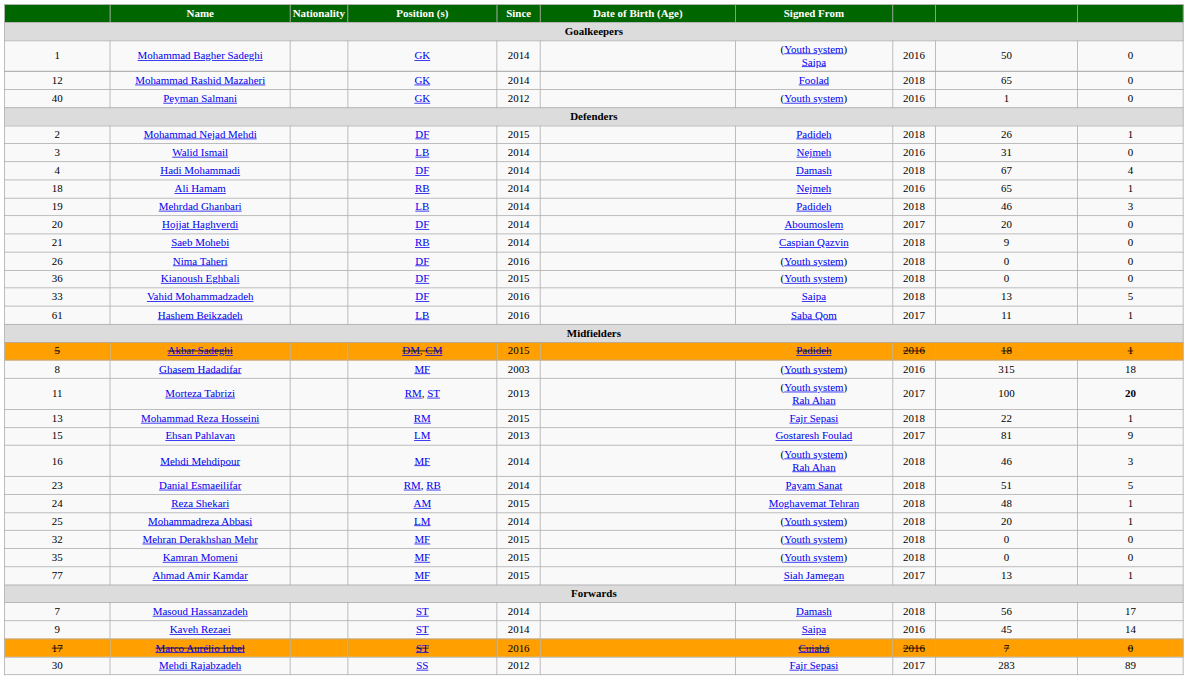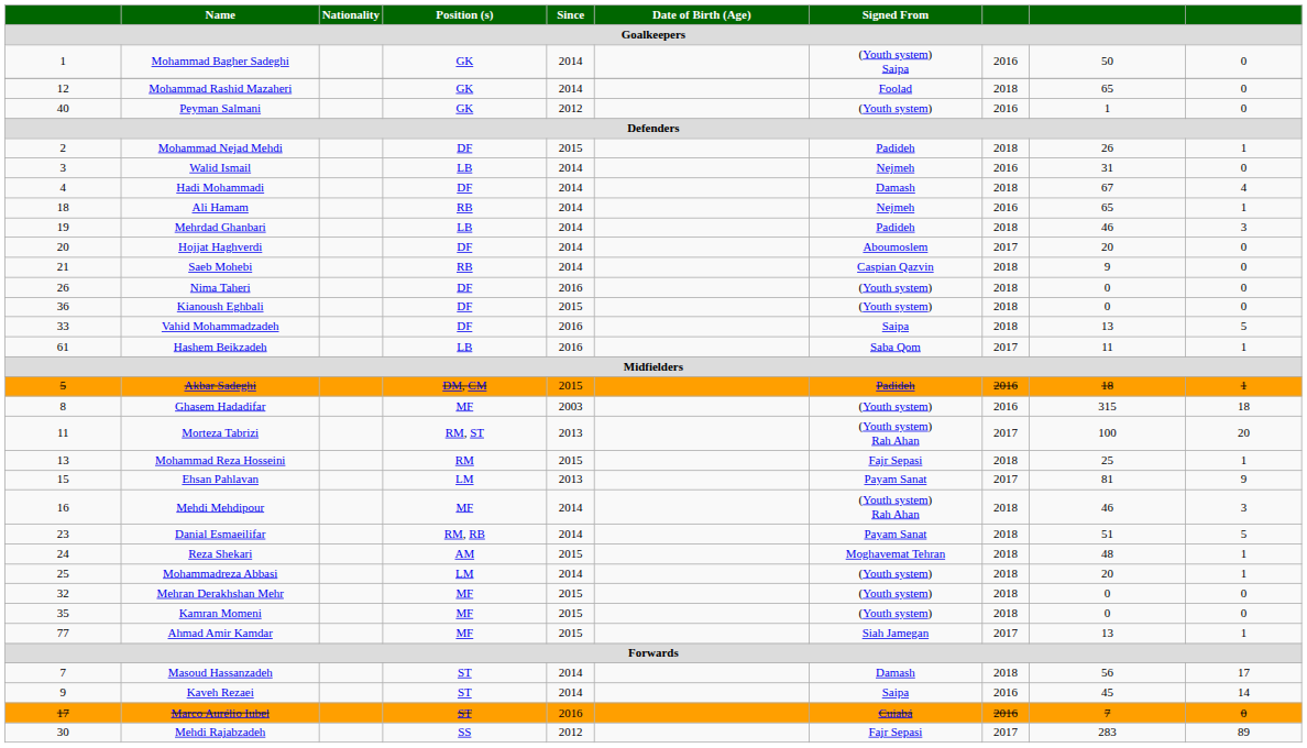 <table class="wikitable" style="text-align: center; font-size:90%" width=98%>
 <tr>
 <th style="background: #006600; color:white" align=right></th>
 <th style="background: #006600;width:230px; color:white" align=right>Name</th>
 <th style="background: #006600;width:50px; color:white" align=right>Nationality</th>
 <th style="background: #006600;width:190px; color:white" align=right>Position (s)</th>
 <th style="background: #006600;width:50px; color:white" align=right>Since</th>
 <th style="background: #006600;width:250px; color:white" align=right>Date of Birth (Age)</th>
 <th style="background: #006600;width:200px; color:white" align=right>Signed From</th>
 <th style="background: #006600;width:50px; color:white" align=right></th>
 <th style="background: #006600; color:white" align=right></th>
 <th style="background: #006600; color:white" align=right></th>
 </tr>
 <tr>
 <th colspan=10 style="background: #DCDCDC" align=right>Goalkeepers</th>
 </tr>
 <tr>
 <td>1</td>
 <td><a href='#'>Mohammad Bagher Sadeghi</a></td>
 <td></td>
 <td><a href='#'>GK</a></td>
 <td>2014</td>
 <td></td>
 <td>(<a href='#'>Youth system</a>)<br> <a href='#'>Saipa</a></td>
 <td>2016</td>
 <td>50</td>
 <td>0</td>
 </tr>
 <tr style="background:#ff9f00;">
 </tr>
 <tr>
 <td>12</td>
 <td><a href='#'>Mohammad Rashid Mazaheri</a></td>
 <td></td>
 <td><a href='#'>GK</a></td>
 <td>2014</td>
 <td></td>
 <td> <a href='#'>Foolad</a></td>
 <td>2018</td>
 <td>65</td>
 <td>0</td>
 </tr>
 <tr>
 <td>40</td>
 <td><a href='#'>Peyman Salmani</a></td>
 <td></td>
 <td><a href='#'>GK</a></td>
 <td>2012</td>
 <td></td>
 <td>(<a href='#'>Youth system</a>)</td>
 <td>2016</td>
 <td>1</td>
 <td>0</td>
 </tr>
 <tr>
 <th colspan=10 style="background: #DCDCDC" align=right>Defenders</th>
 </tr>
 <tr>
 <td>2</td>
 <td><a href='#'>Mohammad Nejad Mehdi</a></td>
 <td></td>
 <td><a href='#'>DF</a></td>
 <td>2015</td>
 <td></td>
 <td> <a href='#'>Padideh</a></td>
 <td>2018</td>
 <td>26</td>
 <td>1</td>
 </tr>
 <tr>
 <td>3</td>
 <td><a href='#'>Walid Ismail</a></td>
 <td></td>
 <td><a href='#'>LB</a></td>
 <td>2014</td>
 <td></td>
 <td> <a href='#'>Nejmeh</a></td>
 <td>2016</td>
 <td>31</td>
 <td>0</td>
 </tr>
 <tr>
 <td>4</td>
 <td><a href='#'>Hadi Mohammadi</a></td>
 <td></td>
 <td><a href='#'>DF</a></td>
 <td>2014</td>
 <td></td>
 <td> <a href='#'>Damash</a></td>
 <td>2018</td>
 <td>67</td>
 <td>4</td>
 </tr>
 <tr>
 <td>18</td>
 <td><a href='#'>Ali Hamam</a></td>
 <td></td>
 <td><a href='#'>RB</a></td>
 <td>2014</td>
 <td></td>
 <td> <a href='#'>Nejmeh</a></td>
 <td>2016</td>
 <td>65</td>
 <td>1</td>
 </tr>
 <tr>
 <td>19</td>
 <td><a href='#'>Mehrdad Ghanbari</a></td>
 <td></td>
 <td><a href='#'>LB</a></td>
 <td>2014</td>
 <td></td>
 <td> <a href='#'>Padideh</a></td>
 <td>2018</td>
 <td>46</td>
 <td>3</td>
 </tr>
 <tr>
 <td>20</td>
 <td><a href='#'>Hojjat Haghverdi</a></td>
 <td></td>
 <td><a href='#'>DF</a></td>
 <td>2014</td>
 <td></td>
 <td> <a href='#'>Aboumoslem</a></td>
 <td>2017</td>
 <td>20</td>
 <td>0</td>
 </tr>
 <tr>
 <td>21</td>
 <td><a href='#'>Saeb Mohebi</a></td>
 <td></td>
 <td><a href='#'>RB</a></td>
 <td>2014</td>
 <td></td>
 <td> <a href='#'>Caspian Qazvin</a></td>
 <td>2018</td>
 <td>9</td>
 <td>0</td>
 </tr>
 <tr>
 <td>26</td>
 <td><a href='#'>Nima Taheri</a></td>
 <td></td>
 <td><a href='#'>DF</a></td>
 <td>2016</td>
 <td></td>
 <td>(<a href='#'>Youth system</a>)</td>
 <td>2018</td>
 <td>0</td>
 <td>0</td>
 </tr>
 <tr>
 <td>36</td>
 <td><a href='#'>Kianoush Eghbali</a></td>
 <td></td>
 <td><a href='#'>DF</a></td>
 <td>2015</td>
 <td></td>
 <td>(<a href='#'>Youth system</a>)</td>
 <td>2018</td>
 <td>0</td>
 <td>0</td>
 </tr>
 <tr>
 <td>33</td>
 <td><a href='#'>Vahid Mohammadzadeh</a></td>
 <td></td>
 <td><a href='#'>DF</a></td>
 <td>2016</td>
 <td></td>
 <td> <a href='#'>Saipa</a></td>
 <td>2018</td>
 <td>13</td>
 <td>5</td>
 </tr>
 <tr>
 <td>61</td>
 <td><a href='#'>Hashem Beikzadeh</a></td>
 <td></td>
 <td><a href='#'>LB</a></td>
 <td>2016</td>
 <td></td>
 <td> <a href='#'>Saba Qom</a></td>
 <td>2017</td>
 <td>11</td>
 <td>1</td>
 </tr>
 <tr>
 <th colspan=10 style="background: #DCDCDC" align=right>Midfielders</th>
 </tr>
 <tr style="background:#FF9F00;">
 <td><s> 5</s></td>
 <td><s> <a href='#'>Akbar Sadeghi</a></s></td>
 <td></td>
 <td><s> <a href='#'>DM</a>, <a href='#'>CM</a></s></td>
 <td>2015</td>
 <td><s></s></td>
 <td><s>  <a href='#'>Padideh</a></s></td>
 <td><s> 2016</s></td>
 <td><s> 18</s></td>
 <td><s>1</s></td>
 </tr>
 <tr>
 <td>8</td>
 <td><a href='#'>Ghasem Hadadifar</a></td>
 <td></td>
 <td><a href='#'>MF</a></td>
 <td>2003</td>
 <td></td>
 <td>(<a href='#'>Youth system</a>)</td>
 <td>2016</td>
 <td>315</td>
 <td>18</td>
 </tr>
 <tr>
 <td>11</td>
 <td><a href='#'>Morteza Tabrizi</a></td>
 <td></td>
 <td><a href='#'>RM</a>, <a href='#'>ST</a></td>
 <td>2013</td>
 <td></td>
 <td>(<a href='#'>Youth system</a>)<br> <a href='#'>Rah Ahan</a></td>
 <td>2017</td>
 <td>100</td>
-<td><strong>20</strong></td>
+<td>20</td>
 </tr>
 <tr>
 <td>13</td>
 <td><a href='#'>Mohammad Reza Hosseini</a></td>
 <td></td>
 <td><a href='#'>RM</a></td>
 <td>2015</td>
 <td></td>
 <td> <a href='#'>Fajr Sepasi</a></td>
 <td>2018</td>
-<td>22</td>
+<td>25</td>
 <td>1</td>
 </tr>
 <tr>
 <td>15</td>
 <td><a href='#'>Ehsan Pahlavan</a></td>
 <td></td>
 <td><a href='#'>LM</a></td>
 <td>2013</td>
 <td></td>
-<td> <a href='#'>Gostaresh Foulad</a></td>
+<td> <a href='#'>Payam Sanat</a></td>
 <td>2017</td>
 <td>81</td>
 <td>9</td>
 </tr>
 <tr>
 <td>16</td>
 <td><a href='#'>Mehdi Mehdipour</a></td>
 <td></td>
 <td><a href='#'>MF</a></td>
 <td>2014</td>
 <td></td>
 <td>(<a href='#'>Youth system</a>)<br> <a href='#'>Rah Ahan</a></td>
 <td>2018</td>
 <td>46</td>
 <td>3</td>
 </tr>
 <tr>
 <td>23</td>
 <td><a href='#'>Danial Esmaeilifar</a></td>
 <td></td>
 <td><a href='#'>RM</a>, <a href='#'>RB</a></td>
 <td>2014</td>
 <td></td>
 <td> <a href='#'>Payam Sanat</a></td>
 <td>2018</td>
 <td>51</td>
 <td>5</td>
 </tr>
 <tr>
 <td>24</td>
 <td><a href='#'>Reza Shekari</a></td>
 <td></td>
 <td><a href='#'>AM</a></td>
 <td>2015</td>
 <td></td>
 <td> <a href='#'>Moghavemat Tehran</a></td>
 <td>2018</td>
 <td>48</td>
 <td>1</td>
 </tr>
 <tr>
 <td>25</td>
 <td><a href='#'>Mohammadreza Abbasi</a></td>
 <td></td>
 <td><a href='#'>LM</a></td>
 <td>2014</td>
 <td></td>
 <td>(<a href='#'>Youth system</a>)</td>
 <td>2018</td>
 <td>20</td>
 <td>1</td>
 </tr>
 <tr>
 <td>32</td>
 <td><a href='#'>Mehran Derakhshan Mehr</a></td>
 <td></td>
 <td><a href='#'>MF</a></td>
 <td>2015</td>
 <td></td>
 <td>(<a href='#'>Youth system</a>)</td>
 <td>2018</td>
 <td>0</td>
 <td>0</td>
 </tr>
 <tr>
 <td>35</td>
 <td><a href='#'>Kamran Momeni</a></td>
 <td></td>
 <td><a href='#'>MF</a></td>
 <td>2015</td>
 <td></td>
 <td>(<a href='#'>Youth system</a>)</td>
 <td>2018</td>
 <td>0</td>
 <td>0</td>
 </tr>
 <tr>
 <td>77</td>
 <td><a href='#'>Ahmad Amir Kamdar</a></td>
 <td></td>
 <td><a href='#'>MF</a></td>
 <td>2015</td>
 <td></td>
 <td> <a href='#'>Siah Jamegan</a></td>
 <td>2017</td>
 <td>13</td>
 <td>1</td>
 </tr>
 <tr>
 <th colspan=11 style="background: #DCDCDC" align=right>Forwards</th>
 </tr>
 <tr>
 <td>7</td>
 <td><a href='#'>Masoud Hassanzadeh</a></td>
 <td></td>
 <td><a href='#'>ST</a></td>
 <td>2014</td>
 <td></td>
 <td> <a href='#'>Damash</a></td>
 <td>2018</td>
 <td>56</td>
 <td>17</td>
 </tr>
 <tr>
 <td>9</td>
 <td><a href='#'>Kaveh Rezaei</a></td>
 <td></td>
 <td><a href='#'>ST</a></td>
 <td>2014</td>
 <td></td>
 <td> <a href='#'>Saipa</a></td>
 <td>2016</td>
 <td>45</td>
 <td>14</td>
 </tr>
 <tr style="background:#FF9F00;">
 <td><s>17</s></td>
 <td><s> <a href='#'>Marco Aurélio Iubel</a></s></td>
 <td></td>
 <td><s> <a href='#'>ST</a></s></td>
 <td>2016</td>
 <td><s></s></td>
 <td><s> <a href='#'>Cuiabá</a></s></td>
 <td><s>2016</s></td>
 <td><s>7</s></td>
 <td><s>0</s></td>
 </tr>
 <tr>
 <td>30</td>
 <td><a href='#'>Mehdi Rajabzadeh</a></td>
 <td></td>
 <td><a href='#'>SS</a></td>
 <td>2012</td>
 <td></td>
 <td> <a href='#'>Fajr Sepasi</a></td>
 <td>2017</td>
 <td>283</td>
 <td>89</td>
 </tr>
 </table>
